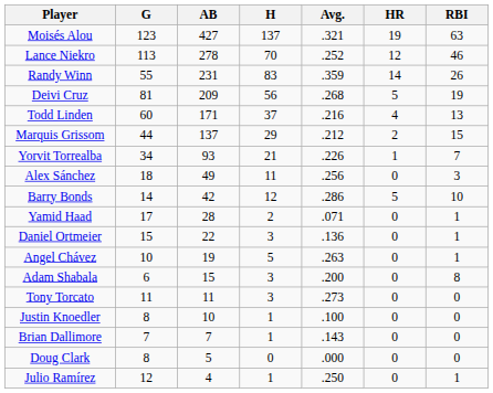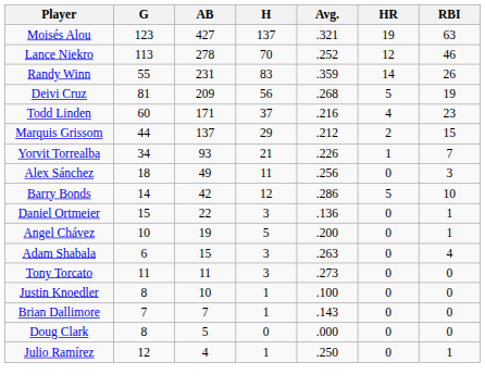 <table class="wikitable sortable">
 <tr>
 <th bgcolor="#DDDDFF" width="16%">Player</th>
 <th bgcolor="#DDDDFF" width="9%">G</th>
 <th bgcolor="#DDDDFF" width="9%">AB</th>
 <th bgcolor="#DDDDFF" width="9%">H</th>
 <th bgcolor="#DDDDFF" width="9%">Avg.</th>
 <th bgcolor="#DDDDFF" width="9%">HR</th>
 <th bgcolor="#DDDDFF" width="9%">RBI</th>
 </tr>
 <tr align=center>
 <td><a href='#'>Moisés Alou</a></td>
 <td>123</td>
 <td>427</td>
 <td>137</td>
 <td>.321</td>
 <td>19</td>
 <td>63</td>
 </tr>
 <tr align=center>
 <td><a href='#'>Lance Niekro</a></td>
 <td>113</td>
 <td>278</td>
 <td>70</td>
 <td>.252</td>
 <td>12</td>
 <td>46</td>
 </tr>
 <tr align=center>
 <td><a href='#'>Randy Winn</a></td>
 <td>55</td>
 <td>231</td>
 <td>83</td>
 <td>.359</td>
 <td>14</td>
 <td>26</td>
 </tr>
 <tr align=center>
 <td><a href='#'>Deivi Cruz</a></td>
 <td>81</td>
 <td>209</td>
 <td>56</td>
 <td>.268</td>
 <td>5</td>
 <td>19</td>
 </tr>
 <tr align=center>
 <td><a href='#'>Todd Linden</a></td>
 <td>60</td>
 <td>171</td>
 <td>37</td>
 <td>.216</td>
 <td>4</td>
-<td>13</td>
+<td>23</td>
 </tr>
 <tr align=center>
 <td><a href='#'>Marquis Grissom</a></td>
 <td>44</td>
 <td>137</td>
 <td>29</td>
 <td>.212</td>
 <td>2</td>
 <td>15</td>
 </tr>
 <tr align=center>
 <td><a href='#'>Yorvit Torrealba</a></td>
 <td>34</td>
 <td>93</td>
 <td>21</td>
 <td>.226</td>
 <td>1</td>
 <td>7</td>
 </tr>
 <tr align=center>
 <td><a href='#'>Alex Sánchez</a></td>
 <td>18</td>
 <td>49</td>
 <td>11</td>
 <td>.256</td>
 <td>0</td>
 <td>3</td>
 </tr>
 <tr align=center>
 <td><a href='#'>Barry Bonds</a></td>
 <td>14</td>
 <td>42</td>
 <td>12</td>
 <td>.286</td>
 <td>5</td>
 <td>10</td>
 </tr>
 <tr align=center>
-<td><a href='#'>Yamid Haad</a></td>
-<td>17</td>
-<td>28</td>
-<td>2</td>
-<td>.071</td>
-<td>0</td>
-<td>1</td>
-</tr>
-<tr align=center>
 <td><a href='#'>Daniel Ortmeier</a></td>
 <td>15</td>
 <td>22</td>
 <td>3</td>
 <td>.136</td>
 <td>0</td>
 <td>1</td>
 </tr>
 <tr align=center>
 <td><a href='#'>Angel Chávez</a></td>
 <td>10</td>
 <td>19</td>
 <td>5</td>
-<td>.263</td>
+<td>.200</td>
 <td>0</td>
 <td>1</td>
 </tr>
 <tr align=center>
 <td><a href='#'>Adam Shabala</a></td>
 <td>6</td>
 <td>15</td>
 <td>3</td>
-<td>.200</td>
+<td>.263</td>
 <td>0</td>
-<td>8</td>
+<td>4</td>
 </tr>
 <tr align=center>
 <td><a href='#'>Tony Torcato</a></td>
 <td>11</td>
 <td>11</td>
 <td>3</td>
 <td>.273</td>
 <td>0</td>
 <td>0</td>
 </tr>
 <tr align=center>
 <td><a href='#'>Justin Knoedler</a></td>
 <td>8</td>
 <td>10</td>
 <td>1</td>
 <td>.100</td>
 <td>0</td>
 <td>0</td>
 </tr>
 <tr align=center>
 <td><a href='#'>Brian Dallimore</a></td>
 <td>7</td>
 <td>7</td>
 <td>1</td>
 <td>.143</td>
 <td>0</td>
 <td>0</td>
 </tr>
 <tr align=center>
 <td><a href='#'>Doug Clark</a></td>
 <td>8</td>
 <td>5</td>
 <td>0</td>
 <td>.000</td>
 <td>0</td>
 <td>0</td>
 </tr>
 <tr align=center>
 <td><a href='#'>Julio Ramírez</a></td>
 <td>12</td>
 <td>4</td>
 <td>1</td>
 <td>.250</td>
 <td>0</td>
 <td>1</td>
 </tr>
 </table>
